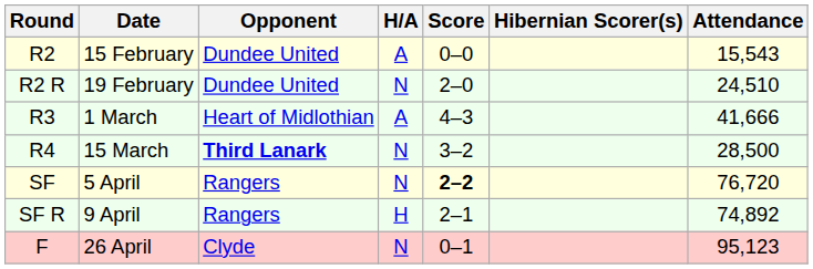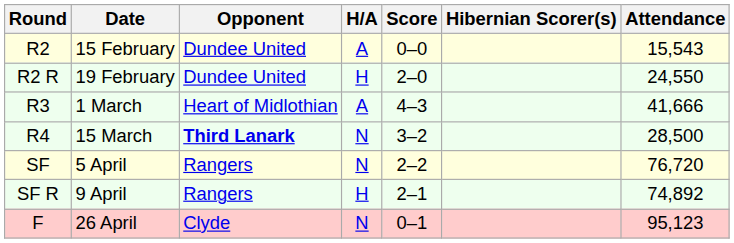 <table class="wikitable" style="text-align:center">
 <tr>
 <th>Round</th>
 <th>Date</th>
 <th>Opponent</th>
 <th>H/A</th>
 <th>Score</th>
 <th>Hibernian Scorer(s)</th>
 <th>Attendance</th>
 </tr>
 <tr bgcolor=#FFFFDD>
 <td>R2</td>
 <td align=left>15 February</td>
 <td align=left><a href='#'>Dundee United</a></td>
 <td><a href='#'>A</a></td>
 <td>0–0</td>
 <td align=left></td>
 <td>15,543</td>
 </tr>
 <tr bgcolor=#EEFFEE>
 <td>R2 R</td>
 <td align=left>19 February</td>
 <td align=left><a href='#'>Dundee United</a></td>
-<td><a href='#'>N</a></td>
+<td><a href='#'>H</a></td>
 <td>2–0</td>
 <td align=left></td>
-<td>24,510</td>
+<td>24,550</td>
 </tr>
 <tr bgcolor=#EEFFEE>
 <td>R3</td>
 <td align=left>1 March</td>
 <td align=left><a href='#'>Heart of Midlothian</a></td>
 <td><a href='#'>A</a></td>
 <td>4–3</td>
 <td align=left></td>
 <td>41,666</td>
 </tr>
 <tr bgcolor=#EEFFEE>
 <td>R4</td>
 <td align=left>15 March</td>
 <td align=left><strong><a href='#'>Third Lanark</a></strong></td>
 <td><a href='#'>N</a></td>
 <td>3–2</td>
 <td align=left></td>
 <td>28,500</td>
 </tr>
 <tr bgcolor=#FFFFDD>
 <td>SF</td>
 <td align=left>5 April</td>
 <td align=left><a href='#'>Rangers</a></td>
 <td><a href='#'>N</a></td>
-<td><strong>2–2</strong></td>
+<td>2–2</td>
 <td align=left></td>
 <td>76,720</td>
 </tr>
 <tr bgcolor=#EEFFEE>
 <td>SF R</td>
 <td align=left>9 April</td>
 <td align=left><a href='#'>Rangers</a></td>
 <td><a href='#'>H</a></td>
 <td>2–1</td>
 <td align=left></td>
 <td>74,892</td>
 </tr>
 <tr bgcolor=#FFCCCC>
 <td>F</td>
 <td align=left>26 April</td>
 <td align=left><a href='#'>Clyde</a></td>
 <td><a href='#'>N</a></td>
 <td>0–1</td>
 <td align=left></td>
 <td>95,123</td>
 </tr>
 </table>
